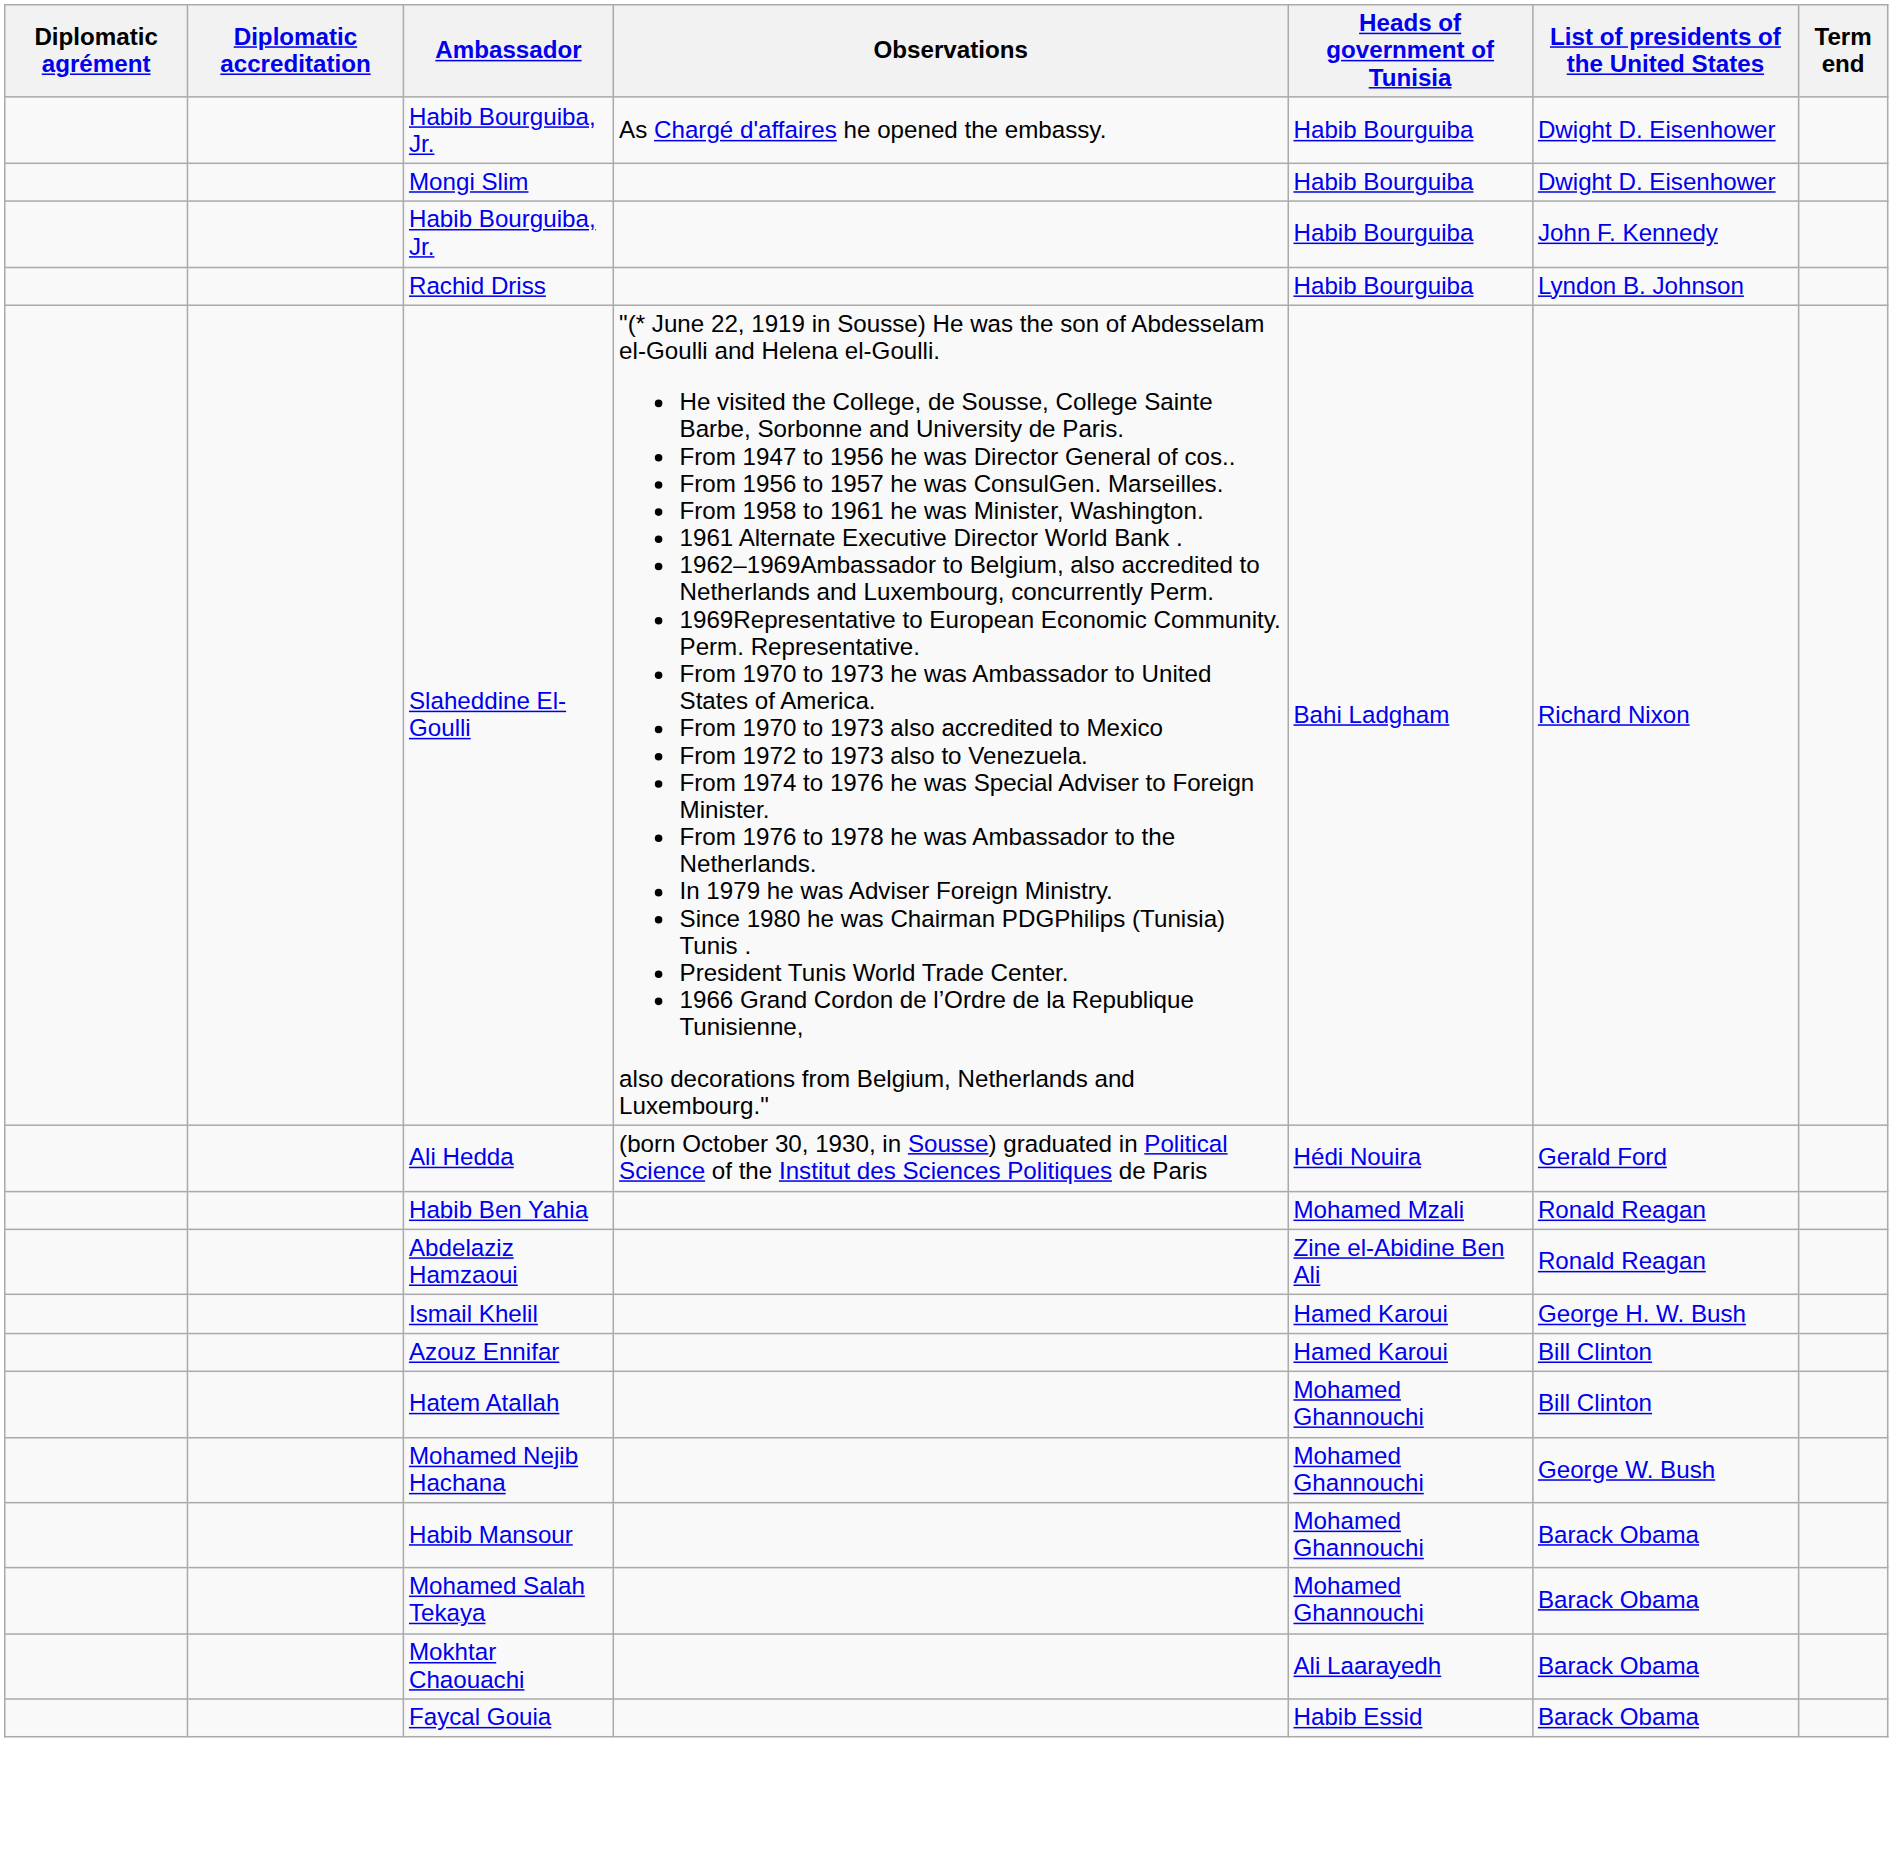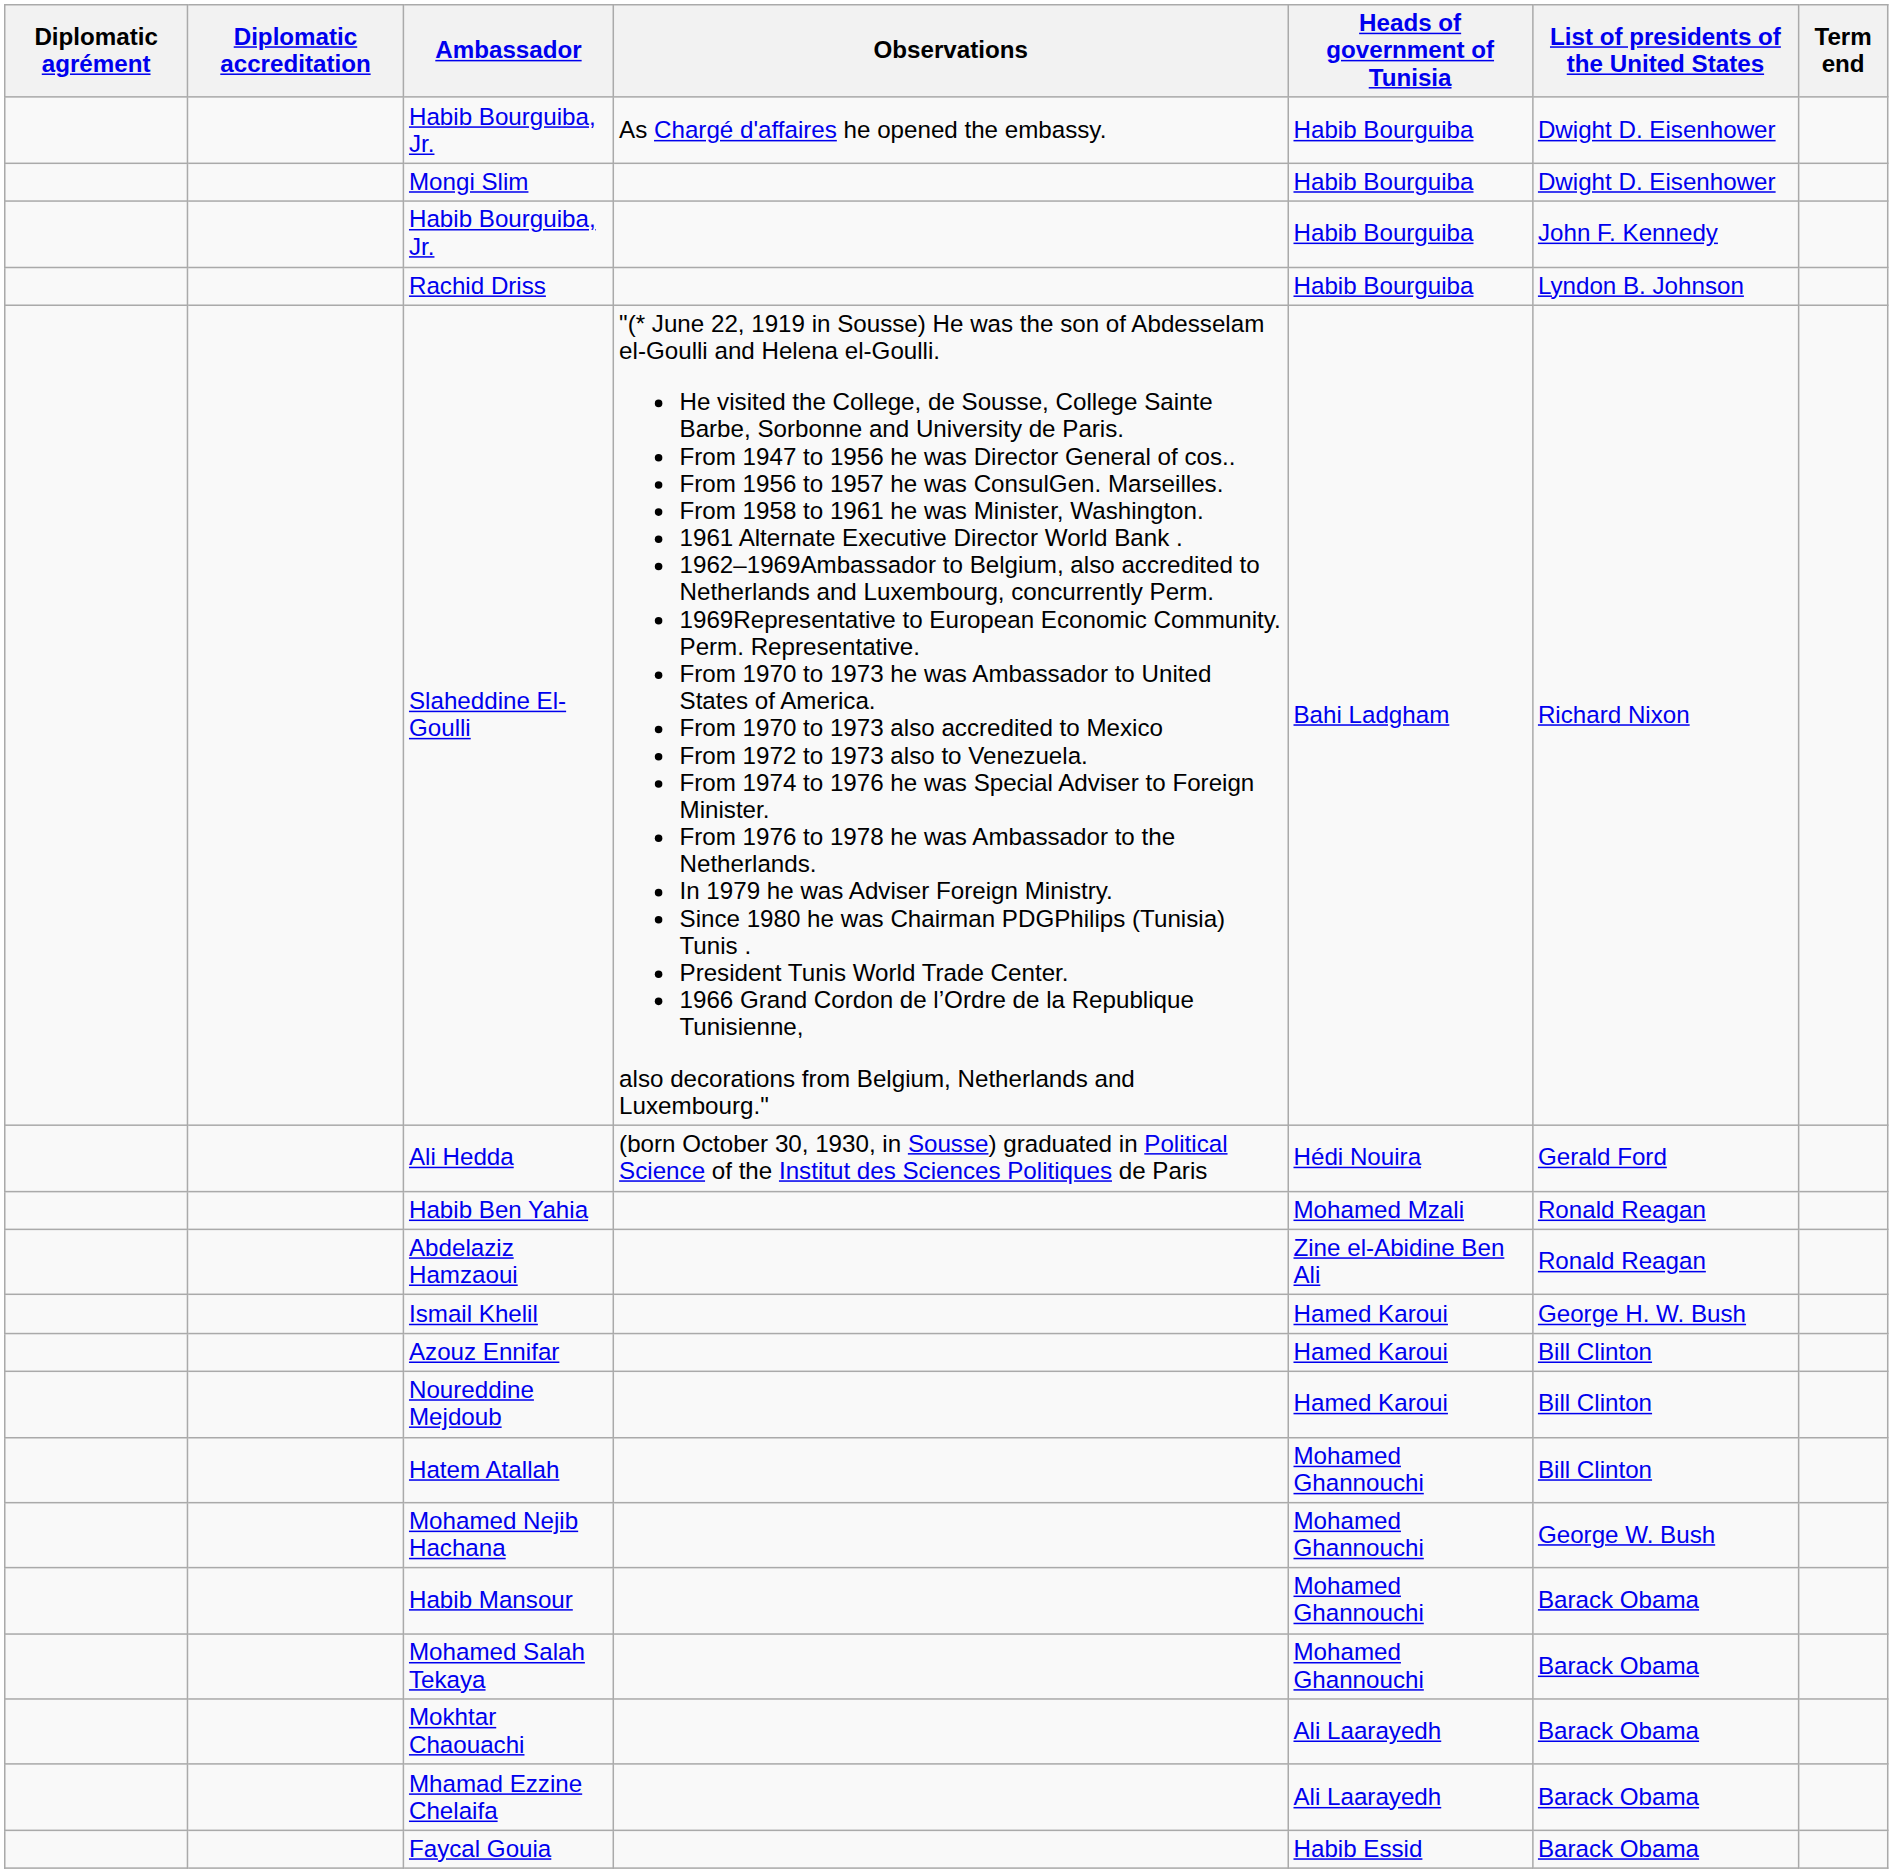 <table class="wikitable sortable">
 <tr>
 <th>Diplomatic <a href='#'>agrément</a></th>
 <th><a href='#'>Diplomatic accreditation</a></th>
 <th><a href='#'>Ambassador</a></th>
 <th>Observations</th>
 <th><a href='#'>Heads of government of Tunisia</a></th>
 <th><a href='#'>List of presidents of the United States</a></th>
 <th>Term end</th>
 </tr>
 <tr>
 <td></td>
 <td></td>
 <td><a href='#'>Habib Bourguiba, Jr.</a></td>
 <td>As <a href='#'>Chargé d'affaires</a> he opened the embassy.</td>
 <td><a href='#'>Habib Bourguiba</a></td>
 <td><a href='#'>Dwight D. Eisenhower</a></td>
 <td></td>
 </tr>
 <tr>
 <td></td>
 <td></td>
 <td><a href='#'>Mongi Slim</a></td>
 <td></td>
 <td><a href='#'>Habib Bourguiba</a></td>
 <td><a href='#'>Dwight D. Eisenhower</a></td>
 <td></td>
 </tr>
 <tr>
 <td></td>
 <td></td>
 <td><a href='#'>Habib Bourguiba, Jr.</a></td>
 <td></td>
 <td><a href='#'>Habib Bourguiba</a></td>
 <td><a href='#'>John F. Kennedy</a></td>
 <td></td>
 </tr>
 <tr>
 <td></td>
 <td></td>
 <td><a href='#'>Rachid Driss</a></td>
 <td></td>
 <td><a href='#'>Habib Bourguiba</a></td>
 <td><a href='#'>Lyndon B. Johnson</a></td>
 <td></td>
 </tr>
 <tr>
 <td></td>
 <td></td>
 <td><a href='#'>Slaheddine El-Goulli</a></td>
 <td>"(* June 22, 1919 in Sousse) He was the son of Abdesselam el-Goulli and Helena el-Goulli.<br><ul><li>He visited the College, de Sousse, College Sainte Barbe, Sorbonne and University de Paris.</li><li>From 1947 to 1956 he was Director General of cos..</li><li>From 1956 to 1957 he was ConsulGen. Marseilles.</li><li>From  1958 to 1961 he was Minister, Washington.</li><li>1961 Alternate Executive Director World Bank .</li><li>1962–1969Ambassador to Belgium, also accredited to Netherlands and Luxembourg, concurrently Perm.</li><li>1969Representative to European Economic Community. Perm. Representative.</li><li>From 1970 to 1973 he was Ambassador to United States of America.</li><li>From 1970 to 1973 also accredited to Mexico</li><li>From 1972 to 1973 also to Venezuela.</li><li>From 1974 to 1976 he was Special Adviser to Foreign Minister.</li><li>From 1976 to 1978 he was Ambassador to the Netherlands.</li><li>In 1979 he was Adviser Foreign Ministry.</li><li>Since 1980 he was Chairman PDGPhilips (Tunisia) Tunis .</li><li>President Tunis World Trade Center.</li><li>1966 Grand Cordon de l’Ordre de la Republique Tunisienne,</li></ul>also decorations from Belgium, Netherlands and Luxembourg."</td>
 <td><a href='#'>Bahi Ladgham</a></td>
 <td><a href='#'>Richard Nixon</a></td>
 <td></td>
 </tr>
 <tr>
 <td></td>
 <td></td>
 <td><a href='#'>Ali Hedda</a></td>
 <td>(born October 30, 1930, in <a href='#'>Sousse</a>) graduated in <a href='#'>Political Science</a> of the <a href='#'>Institut des Sciences Politiques</a> de Paris</td>
 <td><a href='#'>Hédi Nouira</a></td>
 <td><a href='#'>Gerald Ford</a></td>
 <td></td>
 </tr>
 <tr>
 <td></td>
 <td></td>
 <td><a href='#'>Habib Ben Yahia</a></td>
 <td></td>
 <td><a href='#'>Mohamed Mzali</a></td>
 <td><a href='#'>Ronald Reagan</a></td>
 <td></td>
 </tr>
 <tr>
 <td></td>
 <td></td>
 <td><a href='#'>Abdelaziz Hamzaoui</a></td>
 <td></td>
 <td><a href='#'>Zine el-Abidine Ben Ali</a></td>
 <td><a href='#'>Ronald Reagan</a></td>
 <td></td>
 </tr>
 <tr>
 <td></td>
 <td></td>
 <td><a href='#'>Ismail Khelil</a></td>
 <td></td>
 <td><a href='#'>Hamed Karoui</a></td>
 <td><a href='#'>George H. W. Bush</a></td>
 <td></td>
 </tr>
 <tr>
 <td></td>
 <td></td>
 <td><a href='#'>Azouz Ennifar</a></td>
 <td></td>
 <td><a href='#'>Hamed Karoui</a></td>
 <td><a href='#'>Bill Clinton</a></td>
 <td></td>
 </tr>
 <tr>
 <td></td>
 <td></td>
+<td><a href='#'>Noureddine Mejdoub</a></td>
+<td></td>
+<td><a href='#'>Hamed Karoui</a></td>
+<td><a href='#'>Bill Clinton</a></td>
+<td></td>
+</tr>
+<tr>
+<td></td>
+<td></td>
 <td><a href='#'>Hatem Atallah</a></td>
 <td></td>
 <td><a href='#'>Mohamed Ghannouchi</a></td>
 <td><a href='#'>Bill Clinton</a></td>
 <td></td>
 </tr>
 <tr>
 <td></td>
 <td></td>
 <td><a href='#'>Mohamed Nejib Hachana</a></td>
 <td></td>
 <td><a href='#'>Mohamed Ghannouchi</a></td>
 <td><a href='#'>George W. Bush</a></td>
 <td></td>
 </tr>
 <tr>
 <td></td>
 <td></td>
 <td><a href='#'>Habib Mansour</a></td>
 <td></td>
 <td><a href='#'>Mohamed Ghannouchi</a></td>
 <td><a href='#'>Barack Obama</a></td>
 <td></td>
 </tr>
 <tr>
 <td></td>
 <td></td>
 <td><a href='#'>Mohamed Salah Tekaya</a></td>
 <td></td>
 <td><a href='#'>Mohamed Ghannouchi</a></td>
 <td><a href='#'>Barack Obama</a></td>
 <td></td>
 </tr>
 <tr>
 <td></td>
 <td></td>
 <td><a href='#'>Mokhtar Chaouachi</a></td>
 <td></td>
 <td><a href='#'>Ali Laarayedh</a></td>
 <td><a href='#'>Barack Obama</a></td>
 <td></td>
 </tr>
 <tr>
 <td></td>
 <td></td>
+<td><a href='#'>Mhamad Ezzine Chelaifa</a></td>
+<td></td>
+<td><a href='#'>Ali Laarayedh</a></td>
+<td><a href='#'>Barack Obama</a></td>
+<td></td>
+</tr>
+<tr>
+<td></td>
+<td></td>
 <td><a href='#'>Faycal Gouia</a></td>
 <td></td>
 <td><a href='#'>Habib Essid</a></td>
 <td><a href='#'>Barack Obama</a></td>
 <td></td>
 </tr>
 </table>
